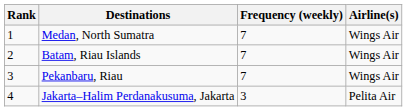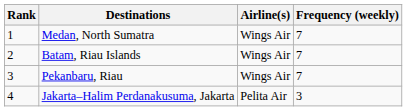 <table class="wikitable sortable" style="font-size:89%;" cellpadding=4>
 <tr bgcolor="#DDDDDD">
 <th>Rank</th>
 <th>Destinations</th>
+<th>Airline(s)</th>
 <th>Frequency (weekly)</th>
-<th>Airline(s)</th>
 </tr>
 <tr>
 <td>1</td>
 <td><a href='#'>Medan</a>, North Sumatra</td>
+<td>Wings Air</td>
 <td>7</td>
-<td>Wings Air</td>
 </tr>
 <tr>
 <td>2</td>
 <td><a href='#'>Batam</a>, Riau Islands</td>
+<td>Wings Air</td>
 <td>7</td>
-<td>Wings Air</td>
 </tr>
 <tr>
 <td>3</td>
 <td><a href='#'>Pekanbaru</a>, Riau</td>
+<td>Wings Air</td>
 <td>7</td>
-<td>Wings Air</td>
 </tr>
 <tr>
 <td>4</td>
 <td><a href='#'>Jakarta–Halim Perdanakusuma</a>, Jakarta</td>
+<td>Pelita Air</td>
 <td>3</td>
-<td>Pelita Air</td>
 </tr>
 </table>
